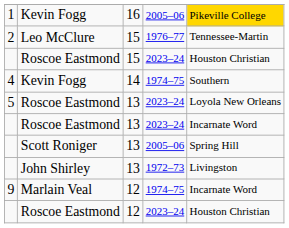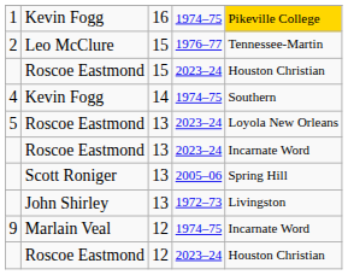 <table class="wikitable">
 <tr>
 </tr>
 <tr>
 <td>1</td>
 <td>Kevin Fogg</td>
 <td>16</td>
-<td style="font-size:80%;"><a href='#'>2005–06</a></td>
+<td style="font-size:80%;"><a href='#'>1974–75</a></td>
 <td style="background: gold; font-size:80%;">Pikeville College</td>
 </tr>
 <tr>
 <td>2</td>
 <td>Leo McClure</td>
 <td>15</td>
 <td style="font-size:80%;"><a href='#'>1976–77</a></td>
 <td style="font-size:80%;">Tennessee-Martin</td>
 </tr>
 <tr>
 <td></td>
 <td>Roscoe Eastmond</td>
 <td>15</td>
 <td style="font-size:80%;"><a href='#'>2023–24</a></td>
 <td style="font-size:80%;">Houston Christian</td>
 </tr>
 <tr>
 <td>4</td>
 <td>Kevin Fogg</td>
 <td>14</td>
 <td style="font-size:80%;"><a href='#'>1974–75</a></td>
 <td style="font-size:80%;">Southern</td>
 </tr>
 <tr>
 <td>5</td>
 <td>Roscoe Eastmond</td>
 <td>13</td>
 <td style="font-size:80%;"><a href='#'>2023–24</a></td>
 <td style="font-size:80%;">Loyola New Orleans</td>
 </tr>
 <tr>
 <td></td>
 <td>Roscoe Eastmond</td>
 <td>13</td>
 <td style="font-size:80%;"><a href='#'>2023–24</a></td>
 <td style="font-size:80%;">Incarnate Word</td>
 </tr>
 <tr>
 <td></td>
 <td>Scott Roniger</td>
 <td>13</td>
 <td style="font-size:80%;"><a href='#'>2005–06</a></td>
 <td style="font-size:80%;">Spring Hill</td>
 </tr>
 <tr>
 <td></td>
 <td>John Shirley</td>
 <td>13</td>
 <td style="font-size:80%;"><a href='#'>1972–73</a></td>
 <td style="font-size:80%;">Livingston</td>
 </tr>
 <tr>
 <td>9</td>
 <td>Marlain Veal</td>
 <td>12</td>
 <td style="font-size:80%;"><a href='#'>1974–75</a></td>
 <td style="font-size:80%;">Incarnate Word</td>
 </tr>
 <tr>
 <td></td>
 <td>Roscoe Eastmond</td>
 <td>12</td>
 <td style="font-size:80%;"><a href='#'>2023–24</a></td>
 <td style="font-size:80%;">Houston Christian</td>
 </tr>
 </table>
